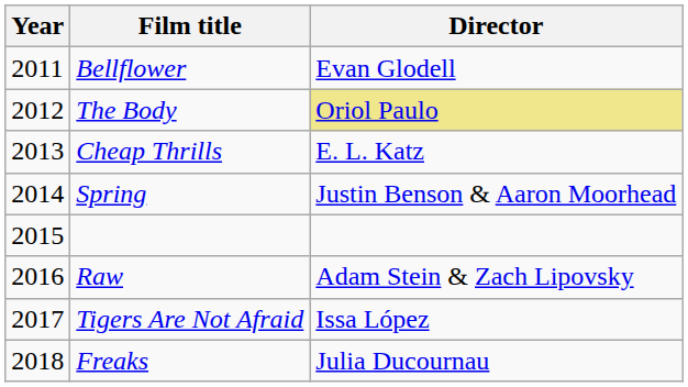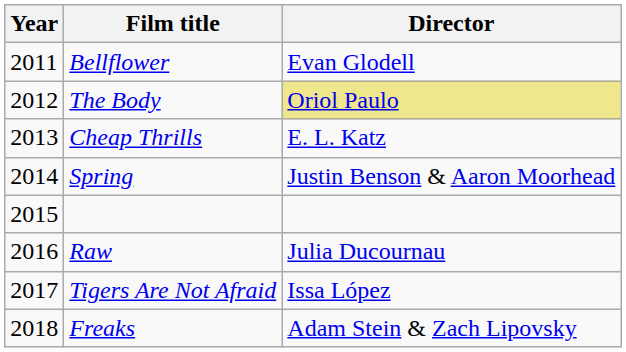 <table class="wikitable sortable">
 <tr>
 <th>Year</th>
 <th>Film title</th>
 <th>Director</th>
 </tr>
 <tr>
 <td>2011</td>
 <td><em><a href='#'>Bellflower</a></em></td>
 <td><a href='#'>Evan Glodell</a></td>
 </tr>
 <tr>
 <td>2012</td>
 <td><em><a href='#'>The Body</a></em></td>
 <td style="background: khaki;"><a href='#'>Oriol Paulo</a></td>
 </tr>
 <tr>
 <td>2013</td>
 <td><em><a href='#'>Cheap Thrills</a></em></td>
 <td><a href='#'>E. L. Katz</a></td>
 </tr>
 <tr>
 <td>2014</td>
 <td><em><a href='#'>Spring</a></em></td>
 <td><a href='#'>Justin Benson</a> & <a href='#'>Aaron Moorhead</a></td>
 </tr>
 <tr>
 <td>2015</td>
 <td><em></em></td>
 <td></td>
 </tr>
 <tr>
 <td>2016</td>
 <td><em><a href='#'>Raw</a></em></td>
-<td><a href='#'>Adam Stein</a> & <a href='#'>Zach Lipovsky</a></td>
+<td><a href='#'>Julia Ducournau</a></td>
 </tr>
 <tr>
 <td>2017</td>
 <td><em><a href='#'>Tigers Are Not Afraid</a></em></td>
 <td><a href='#'>Issa López</a></td>
 </tr>
 <tr>
 <td>2018</td>
 <td><em><a href='#'>Freaks</a></em></td>
-<td><a href='#'>Julia Ducournau</a></td>
+<td><a href='#'>Adam Stein</a> & <a href='#'>Zach Lipovsky</a></td>
 </tr>
 </table>
